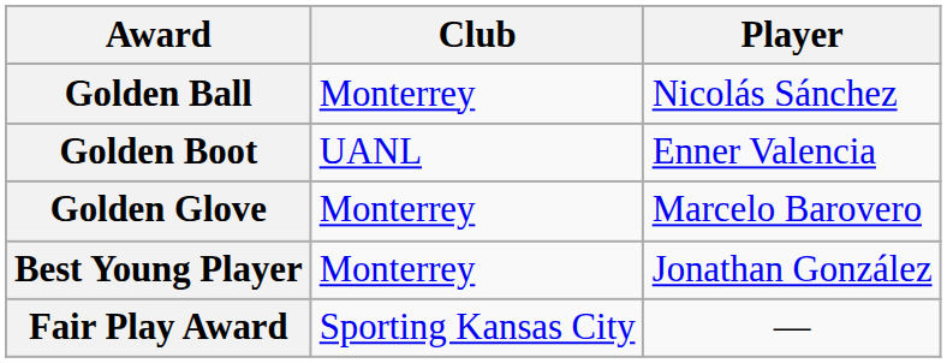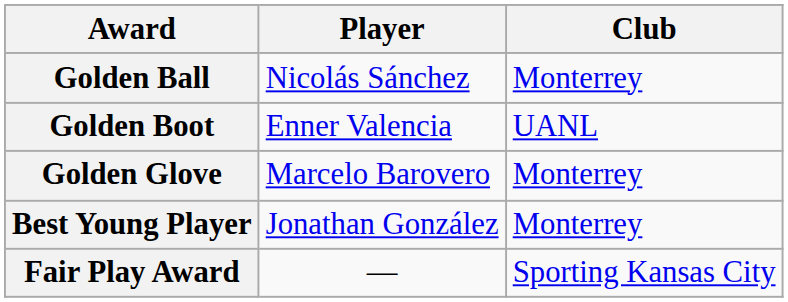 <table class="wikitable">
 <tr>
 <th>Award</th>
+<th>Player</th>
 <th>Club</th>
-<th>Player</th>
 </tr>
 <tr>
 <th>Golden Ball</th>
+<td> <a href='#'>Nicolás Sánchez</a></td>
 <td> <a href='#'>Monterrey</a></td>
-<td> <a href='#'>Nicolás Sánchez</a></td>
 </tr>
 <tr>
 <th>Golden Boot</th>
+<td> <a href='#'>Enner Valencia</a></td>
 <td> <a href='#'>UANL</a></td>
-<td> <a href='#'>Enner Valencia</a></td>
 </tr>
 <tr>
 <th>Golden Glove</th>
+<td> <a href='#'>Marcelo Barovero</a></td>
 <td> <a href='#'>Monterrey</a></td>
-<td> <a href='#'>Marcelo Barovero</a></td>
 </tr>
 <tr>
 <th>Best Young Player</th>
+<td> <a href='#'>Jonathan González</a></td>
 <td> <a href='#'>Monterrey</a></td>
-<td> <a href='#'>Jonathan González</a></td>
 </tr>
 <tr>
 <th>Fair Play Award</th>
+<td align=center>—</td>
 <td> <a href='#'>Sporting Kansas City</a></td>
-<td align=center>—</td>
 </tr>
 </table>
